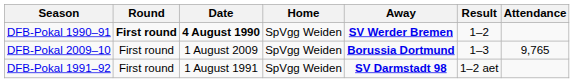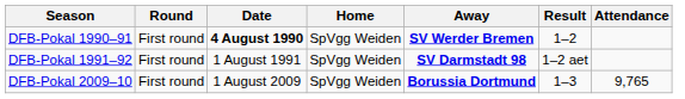 <table class="wikitable">
 <tr>
 <th>Season</th>
 <th>Round</th>
 <th>Date</th>
 <th>Home</th>
 <th>Away</th>
 <th>Result</th>
 <th>Attendance</th>
 </tr>
 <tr align="center">
 <td><a href='#'>DFB-Pokal 1990–91</a></td>
-<td><strong>First round</strong></td>
+<td>First round</td>
 <td><strong>4 August 1990</strong></td>
 <td>SpVgg Weiden</td>
 <td><strong><a href='#'>SV Werder Bremen</a></strong></td>
 <td>1–2</td>
+<td></td>
+</tr>
+<tr align="center">
+<td><a href='#'>DFB-Pokal 1991–92</a></td>
+<td>First round</td>
+<td>1 August 1991</td>
+<td>SpVgg Weiden</td>
+<td><strong><a href='#'>SV Darmstadt 98</a></strong></td>
+<td>1–2 aet</td>
 <td></td>
 </tr>
 <tr align="center">
 <td><a href='#'>DFB-Pokal 2009–10</a></td>
 <td>First round</td>
 <td>1 August 2009</td>
 <td>SpVgg Weiden</td>
 <td><strong><a href='#'>Borussia Dortmund</a></strong></td>
 <td>1–3</td>
 <td>9,765</td>
 </tr>
-<tr align="center">
-<td><a href='#'>DFB-Pokal 1991–92</a></td>
-<td>First round</td>
-<td>1 August 1991</td>
-<td>SpVgg Weiden</td>
-<td><strong><a href='#'>SV Darmstadt 98</a></strong></td>
-<td>1–2 aet</td>
-<td></td>
-</tr>
 </table>
